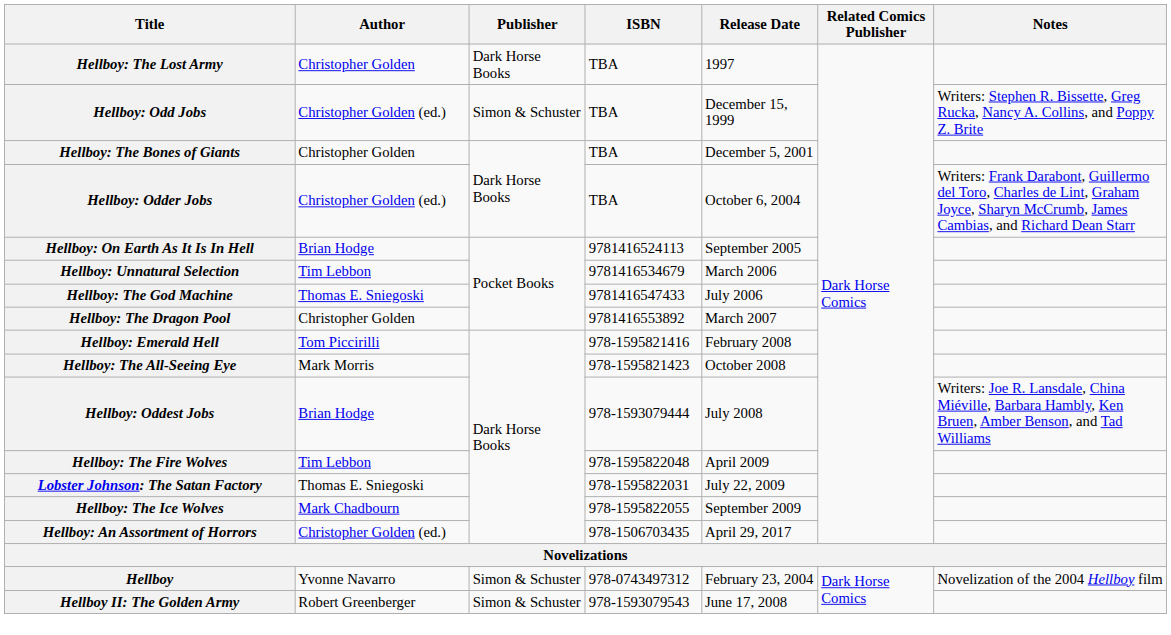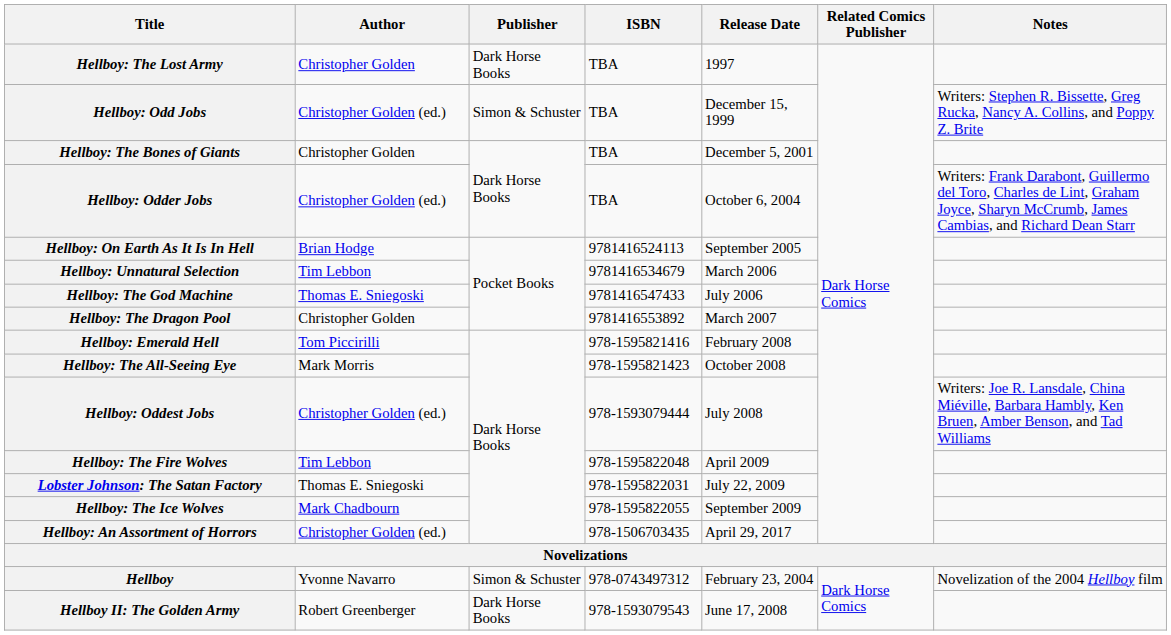 <table class="wikitable" width="100%">
 <tr>
 <th width="25%">Title</th>
 <th width="15%">Author</th>
 <th width="10%">Publisher</th>
 <th width="10%">ISBN</th>
 <th width="10%">Release Date</th>
 <th width="10%">Related Comics Publisher</th>
 <th width="20%">Notes</th>
 </tr>
 <tr>
 <th><em>Hellboy: The Lost Army</em></th>
 <td><a href='#'>Christopher Golden</a></td>
 <td>Dark Horse Books</td>
 <td>TBA</td>
 <td>1997</td>
 <td rowspan="15"><a href='#'>Dark Horse Comics</a></td>
 <td></td>
 </tr>
 <tr>
 <th><em>Hellboy: Odd Jobs</em></th>
 <td><a href='#'>Christopher Golden</a> (ed.)</td>
 <td>Simon & Schuster</td>
 <td>TBA</td>
 <td>December 15, 1999</td>
 <td>Writers: <a href='#'>Stephen R. Bissette</a>, <a href='#'>Greg Rucka</a>, <a href='#'>Nancy A. Collins</a>, and <a href='#'>Poppy Z. Brite</a></td>
 </tr>
 <tr>
 <th><em>Hellboy: The Bones of Giants</em></th>
 <td>Christopher Golden</td>
 <td rowspan="2">Dark Horse Books</td>
 <td>TBA</td>
 <td>December 5, 2001</td>
 <td></td>
 </tr>
 <tr>
 <th><em>Hellboy: Odder Jobs</em></th>
 <td><a href='#'>Christopher Golden</a> (ed.)</td>
 <td>TBA</td>
 <td>October 6, 2004</td>
 <td>Writers: <a href='#'>Frank Darabont</a>, <a href='#'>Guillermo del Toro</a>, <a href='#'>Charles de Lint</a>, <a href='#'>Graham Joyce</a>, <a href='#'>Sharyn McCrumb</a>, <a href='#'>James Cambias</a>, and <a href='#'>Richard Dean Starr</a></td>
 </tr>
 <tr>
 <th><em>Hellboy: On Earth As It Is In Hell</em></th>
 <td><a href='#'>Brian Hodge</a></td>
 <td rowspan="4">Pocket Books</td>
 <td>9781416524113</td>
 <td>September 2005</td>
 <td></td>
 </tr>
 <tr>
 <th><em>Hellboy: Unnatural Selection</em></th>
 <td><a href='#'>Tim Lebbon</a></td>
 <td>9781416534679</td>
 <td>March 2006</td>
 <td></td>
 </tr>
 <tr>
 <th><em>Hellboy: The God Machine</em></th>
 <td><a href='#'>Thomas E. Sniegoski</a></td>
 <td>9781416547433</td>
 <td>July 2006</td>
 <td></td>
 </tr>
 <tr>
 <th><em>Hellboy: The Dragon Pool</em></th>
 <td>Christopher Golden</td>
 <td>9781416553892</td>
 <td>March 2007</td>
 <td></td>
 </tr>
 <tr>
 <th><em>Hellboy: Emerald Hell</em></th>
 <td><a href='#'>Tom Piccirilli</a></td>
 <td rowspan="7">Dark Horse Books</td>
 <td>978-1595821416</td>
 <td>February 2008</td>
 <td></td>
 </tr>
 <tr>
 <th><em>Hellboy: The All-Seeing Eye</em></th>
 <td>Mark Morris</td>
 <td>978-1595821423</td>
 <td>October 2008</td>
 <td></td>
 </tr>
 <tr>
 <th><em>Hellboy: Oddest Jobs</em></th>
-<td><a href='#'>Brian Hodge</a></td>
+<td><a href='#'>Christopher Golden</a> (ed.)</td>
 <td>978-1593079444</td>
 <td>July 2008</td>
 <td>Writers: <a href='#'>Joe R. Lansdale</a>, <a href='#'>China Miéville</a>, <a href='#'>Barbara Hambly</a>, <a href='#'>Ken Bruen</a>, <a href='#'>Amber Benson</a>, and <a href='#'>Tad Williams</a></td>
 </tr>
 <tr>
 <th><em>Hellboy: The Fire Wolves</em></th>
 <td><a href='#'>Tim Lebbon</a></td>
 <td>978-1595822048</td>
 <td>April 2009</td>
 <td></td>
 </tr>
 <tr>
 <th><em><a href='#'>Lobster Johnson</a>: The Satan Factory</em></th>
 <td>Thomas E. Sniegoski</td>
 <td>978-1595822031</td>
 <td>July 22, 2009</td>
 <td></td>
 </tr>
 <tr>
 <th><em>Hellboy: The Ice Wolves</em></th>
 <td><a href='#'>Mark Chadbourn</a></td>
 <td>978-1595822055</td>
 <td>September 2009</td>
 <td></td>
 </tr>
 <tr>
 <th><em>Hellboy: An Assortment of Horrors</em></th>
 <td><a href='#'>Christopher Golden</a> (ed.)</td>
 <td>978-1506703435</td>
 <td>April 29, 2017</td>
 <td></td>
 </tr>
 <tr>
 <th colspan="7">Novelizations</th>
 </tr>
 <tr>
 <th><em>Hellboy</em></th>
 <td>Yvonne Navarro</td>
 <td>Simon & Schuster</td>
 <td>978-0743497312</td>
 <td>February 23, 2004</td>
 <td rowspan="2"><a href='#'>Dark Horse Comics</a></td>
 <td>Novelization of the 2004 <a href='#'><em>Hellboy</em></a> film</td>
 </tr>
 <tr>
 <th><em>Hellboy II: The Golden Army</em></th>
 <td>Robert Greenberger</td>
-<td>Simon & Schuster</td>
+<td>Dark Horse Books</td>
 <td>978-1593079543</td>
 <td>June 17, 2008</td>
 <td></td>
 </tr>
 </table>
